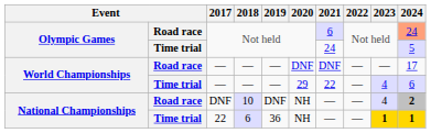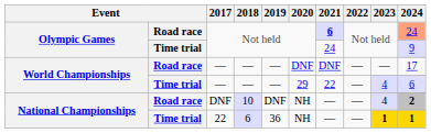 <table class="wikitable plainrowheaders">
 <tr>
 <th colspan="2" scope="col">Event</th>
 <th scope="col">2017</th>
 <th scope="col">2018</th>
 <th scope="col">2019</th>
 <th scope="col">2020</th>
 <th scope="col">2021</th>
 <th scope="col">2022</th>
 <th scope="col">2023</th>
 <th scope="col">2024</th>
 </tr>
 <tr style="text-align:center;">
 <th rowspan="2" scope="row" width=200> <a href='#'>Olympic Games</a></th>
 <th scope="row"  width=76>Road race</th>
 <td style="color:#4d4d4d;" rowspan=2 colspan=4>Not held</td>
-<td style="background:#ddf;"><a href='#'>6</a></td>
+<td style="background:#ddf;"><strong><a href='#'>6</a></strong></td>
 <td style="color:#4d4d4d;" rowspan=2 colspan=2>Not held</td>
 <td style="background: lightsalmon;"><a href='#'>24</a></td>
 </tr>
 <tr style="text-align:center;">
 <th scope="row">Time trial</th>
 <td><a href='#'>24</a></td>
-<td style="background:#ddf;"><a href='#'>5</a></td>
+<td style="background:#ddf;"><a href='#'>9</a></td>
 </tr>
 <tr style="text-align:center;">
 <th rowspan="2" scope="row"> <a href='#'>World Championships</a></th>
 <th scope="row"><a href='#'>Road race</a></th>
 <td>—</td>
 <td>—</td>
 <td>—</td>
 <td><a href='#'>DNF</a></td>
 <td><a href='#'>DNF</a></td>
 <td>—</td>
 <td>—</td>
 <td><a href='#'>17</a></td>
 </tr>
 <tr style="text-align:center;">
 <th scope="row"><a href='#'>Time trial</a></th>
 <td>—</td>
 <td>—</td>
 <td>—</td>
 <td><a href='#'>29</a></td>
 <td><a href='#'>22</a></td>
 <td>—</td>
 <td style="background:#ddf;"><a href='#'>4</a></td>
 <td style="background:#ddf;"><a href='#'>6</a></td>
 </tr>
 <tr style="text-align:center;">
 <th rowspan="2" scope="row"> <a href='#'>National Championships</a></th>
 <th scope="row"><a href='#'>Road race</a></th>
 <td>DNF</td>
 <td style="background:#ddf;">10</td>
 <td>DNF</td>
 <td>NH</td>
 <td>—</td>
 <td>—</td>
 <td style="background:#ddf;">4</td>
 <td style="background:silver;"><strong>2</strong></td>
 </tr>
 <tr style="text-align:center;">
 <th scope="row"><a href='#'>Time trial</a></th>
 <td>22</td>
 <td style="background:#ddf;">6</td>
 <td>36</td>
 <td>NH</td>
 <td>—</td>
 <td>—</td>
 <td style="background:gold;"><strong>1</strong></td>
 <td style="background:gold;"><strong>1</strong></td>
 </tr>
 </table>
